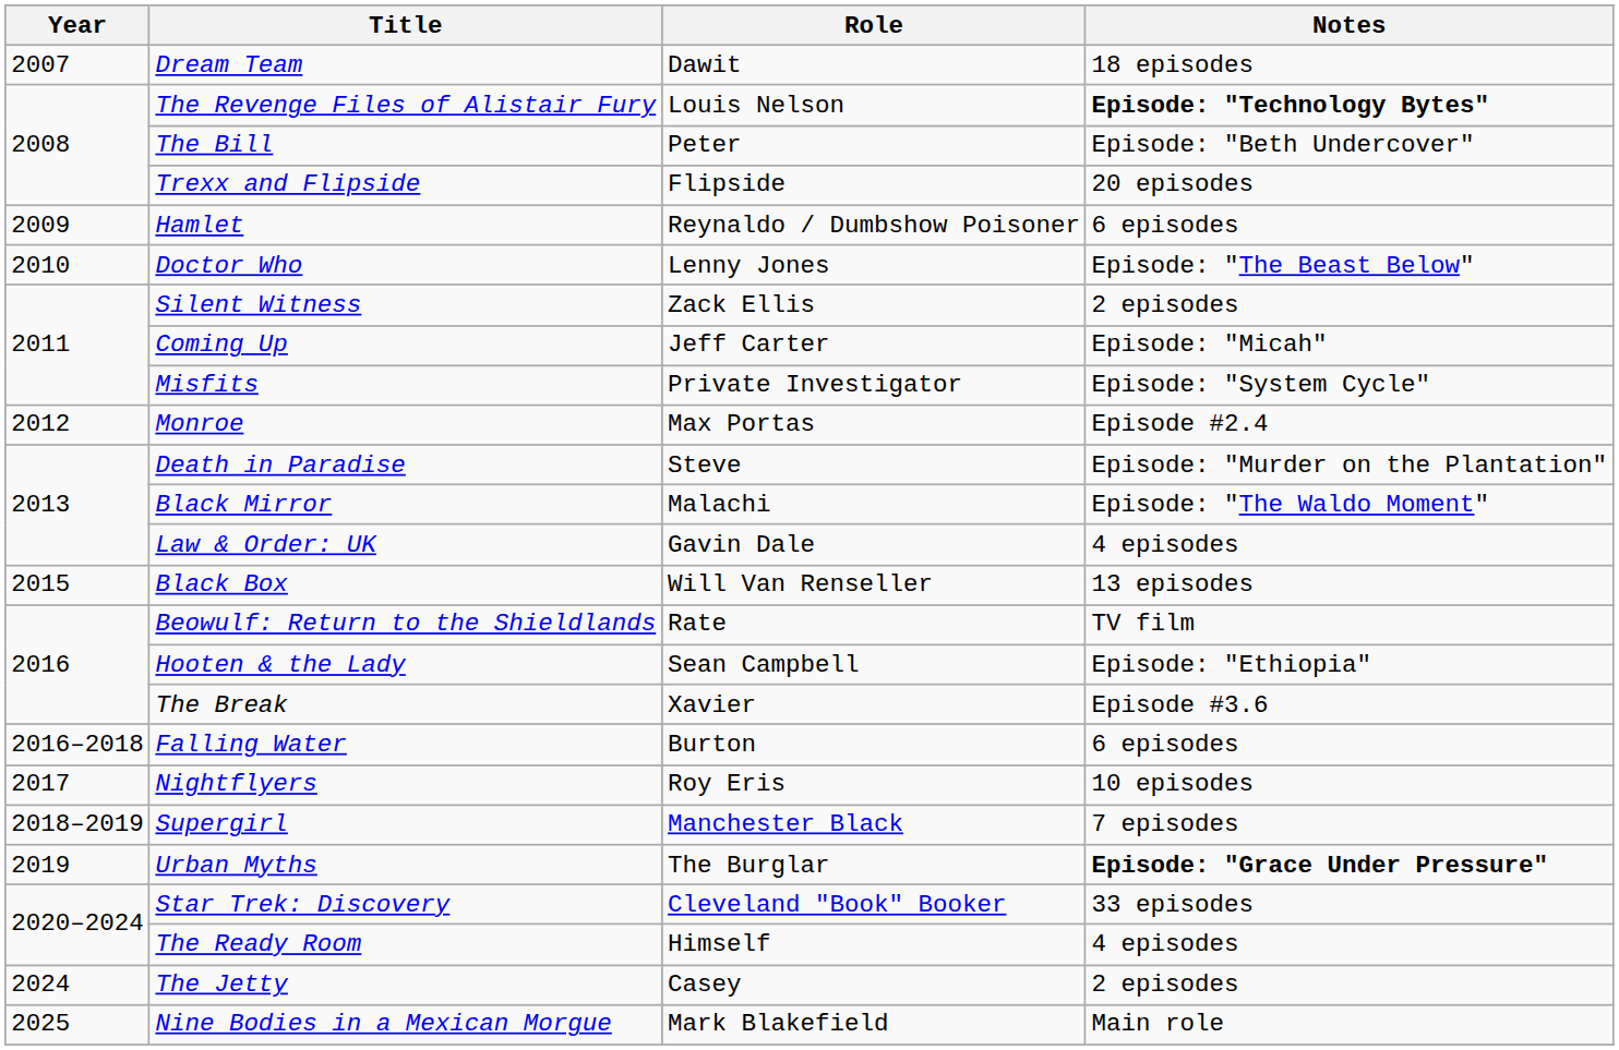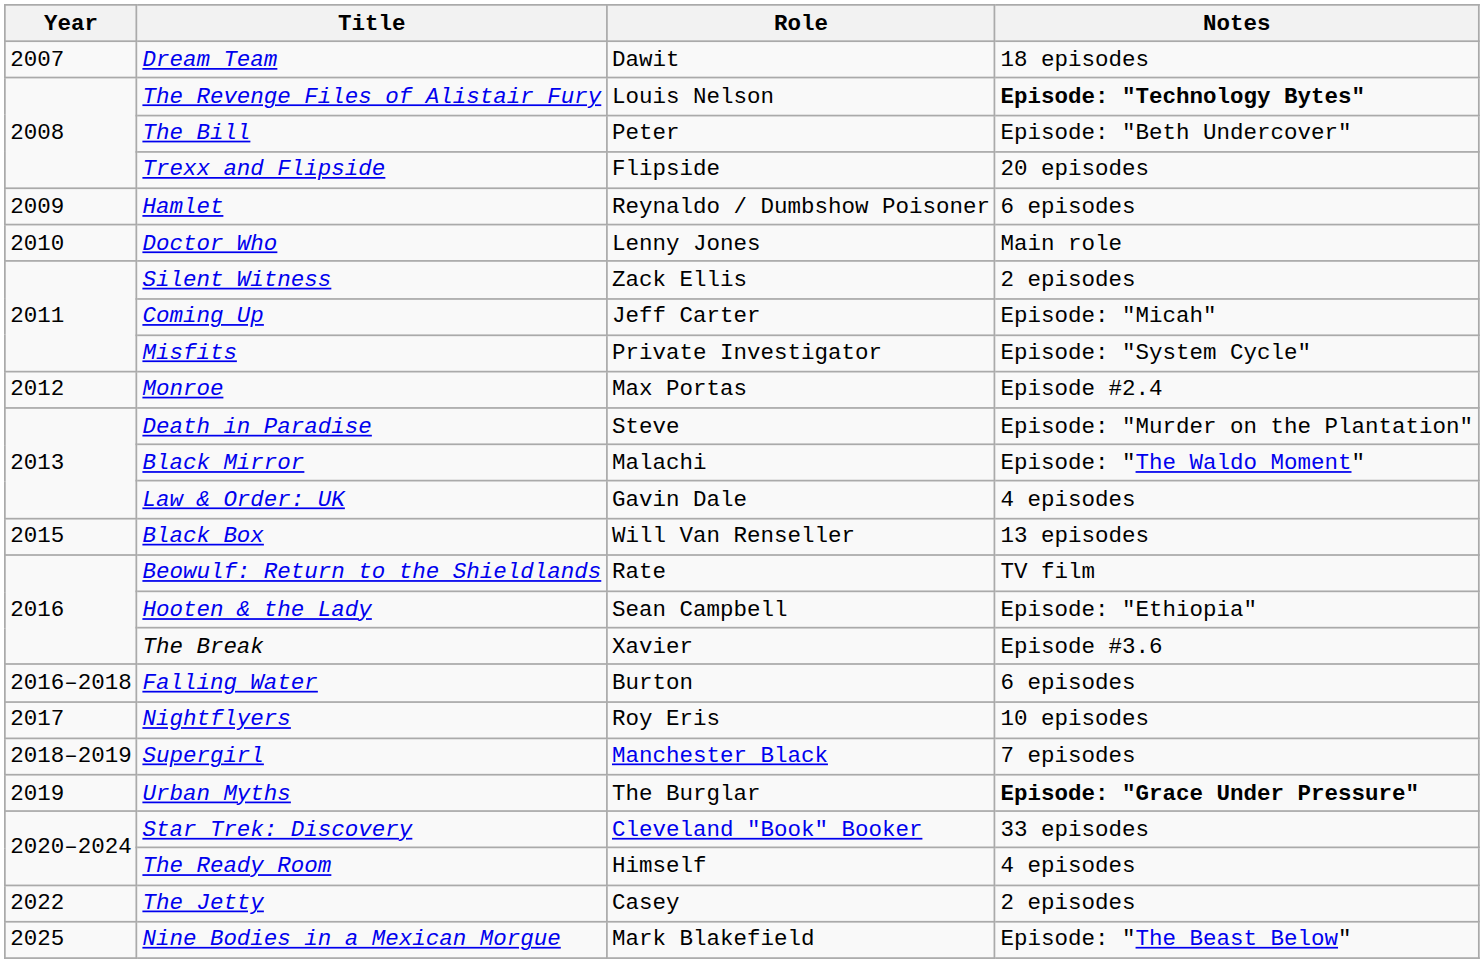 <table class = "wikitable sortable">
 <tr>
 <th>Year</th>
 <th>Title</th>
 <th>Role</th>
 <th class="unsortable">Notes</th>
 </tr>
 <tr>
 <td>2007</td>
 <td><em><a href='#'>Dream Team</a></em></td>
 <td>Dawit</td>
 <td>18 episodes</td>
 </tr>
 <tr>
 <td rowspan="3">2008</td>
 <td><em><a href='#'>The Revenge Files of Alistair Fury</a></em></td>
 <td>Louis Nelson</td>
 <td><strong>Episode: "Technology Bytes"</strong></td>
 </tr>
 <tr>
 <td><em><a href='#'>The Bill</a></em></td>
 <td>Peter</td>
 <td>Episode: "Beth Undercover"</td>
 </tr>
 <tr>
 <td><em><a href='#'>Trexx and Flipside</a></em></td>
 <td>Flipside</td>
 <td>20 episodes</td>
 </tr>
 <tr>
 <td>2009</td>
 <td><em><a href='#'>Hamlet</a></em></td>
 <td>Reynaldo / Dumbshow Poisoner</td>
 <td>6 episodes</td>
 </tr>
 <tr>
 <td>2010</td>
 <td><em><a href='#'>Doctor Who</a></em></td>
 <td>Lenny Jones</td>
-<td>Episode: "<a href='#'>The Beast Below</a>"</td>
+<td>Main role</td>
 </tr>
 <tr>
 <td rowspan="3">2011</td>
 <td><em><a href='#'>Silent Witness</a></em></td>
 <td>Zack Ellis</td>
 <td>2 episodes</td>
 </tr>
 <tr>
 <td><em><a href='#'>Coming Up</a></em></td>
 <td>Jeff Carter</td>
 <td>Episode: "Micah"</td>
 </tr>
 <tr>
 <td><em><a href='#'>Misfits</a></em></td>
 <td>Private Investigator</td>
 <td>Episode: "System Cycle"</td>
 </tr>
 <tr>
 <td>2012</td>
 <td><em><a href='#'>Monroe</a></em></td>
 <td>Max Portas</td>
 <td>Episode #2.4</td>
 </tr>
 <tr>
 <td rowspan="3">2013</td>
 <td><em><a href='#'>Death in Paradise</a></em></td>
 <td>Steve</td>
 <td>Episode: "Murder on the Plantation"</td>
 </tr>
 <tr>
 <td><em><a href='#'>Black Mirror</a></em></td>
 <td>Malachi</td>
 <td>Episode: "<a href='#'>The Waldo Moment</a>"</td>
 </tr>
 <tr>
 <td><em><a href='#'>Law & Order: UK</a></em></td>
 <td>Gavin Dale</td>
 <td>4 episodes</td>
 </tr>
 <tr>
 <td>2015</td>
 <td><em><a href='#'>Black Box</a></em></td>
 <td>Will Van Renseller</td>
 <td>13 episodes</td>
 </tr>
 <tr>
 <td rowspan="3">2016</td>
 <td><em><a href='#'>Beowulf: Return to the Shieldlands</a></em></td>
 <td>Rate</td>
 <td>TV film</td>
 </tr>
 <tr>
 <td><em><a href='#'>Hooten & the Lady</a></em></td>
 <td>Sean Campbell</td>
 <td>Episode: "Ethiopia"</td>
 </tr>
 <tr>
 <td><em>The Break</em></td>
 <td>Xavier</td>
 <td>Episode #3.6</td>
 </tr>
 <tr>
 <td>2016–2018</td>
 <td><em><a href='#'>Falling Water</a></em></td>
 <td>Burton</td>
 <td>6 episodes</td>
 </tr>
 <tr>
 <td>2017</td>
 <td><em><a href='#'>Nightflyers</a></em></td>
 <td>Roy Eris</td>
 <td>10 episodes</td>
 </tr>
 <tr>
 <td>2018–2019</td>
 <td><em><a href='#'>Supergirl</a></em></td>
 <td><a href='#'>Manchester Black</a></td>
 <td>7 episodes</td>
 </tr>
 <tr>
 <td>2019</td>
 <td><em><a href='#'>Urban Myths</a></em></td>
 <td>The Burglar</td>
 <td><strong>Episode: "Grace Under Pressure"</strong></td>
 </tr>
 <tr>
 <td rowspan="2">2020–2024</td>
 <td><em><a href='#'>Star Trek: Discovery</a></em></td>
 <td><a href='#'>Cleveland "Book" Booker</a></td>
 <td>33 episodes</td>
 </tr>
 <tr>
 <td><em><a href='#'>The Ready Room</a></em></td>
 <td>Himself</td>
 <td>4 episodes</td>
 </tr>
 <tr>
-<td>2024</td>
+<td>2022</td>
 <td><em><a href='#'>The Jetty</a></em></td>
 <td>Casey</td>
 <td>2 episodes</td>
 </tr>
 <tr>
 <td>2025</td>
 <td><em><a href='#'>Nine Bodies in a Mexican Morgue</a></em></td>
 <td>Mark Blakefield</td>
-<td>Main role</td>
+<td>Episode: "<a href='#'>The Beast Below</a>"</td>
 </tr>
 </table>
